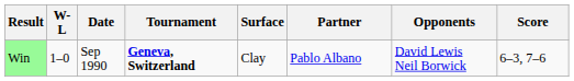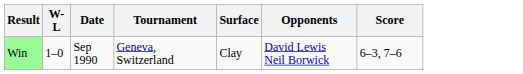 <table class="sortable wikitable">
 <tr>
 <th style="width:40px">Result</th>
 <th style="width:30px" class="unsortable">W-L</th>
 <th style="width:50px">Date</th>
 <th style="width:130px">Tournament</th>
 <th style="width:50px">Surface</th>
-<th style="width:120px">Partner</th>
 <th style="width:120px">Opponents</th>
 <th style="width:80px" class="unsortable">Score</th>
 </tr>
 <tr>
 <td style="background:#98fb98;">Win</td>
 <td>1–0</td>
 <td>Sep 1990</td>
-<td><strong><a href='#'>Geneva</a>, Switzerland</strong></td>
+<td><a href='#'>Geneva</a>, Switzerland</td>
 <td>Clay</td>
-<td> <a href='#'>Pablo Albano</a></td>
 <td> <a href='#'>David Lewis</a><br> <a href='#'>Neil Borwick</a></td>
 <td>6–3, 7–6</td>
 </tr>
 </table>
